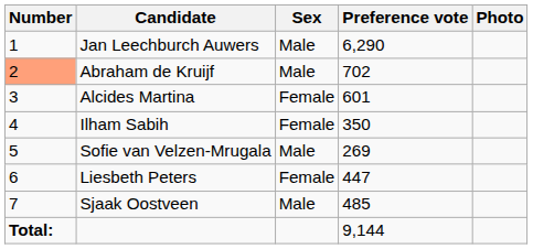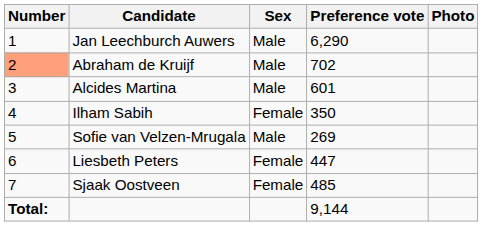 <table class="wikitable vatop">
 <tr>
 <th>Number</th>
 <th>Candidate</th>
 <th>Sex</th>
 <th>Preference vote</th>
 <th>Photo</th>
 </tr>
 <tr>
 <td>1</td>
 <td>Jan Leechburch Auwers</td>
 <td>Male</td>
 <td>6,290</td>
 <td></td>
 </tr>
 <tr>
 <td style="background: lightsalmon;">2</td>
 <td>Abraham de Kruijf</td>
 <td>Male</td>
 <td>702</td>
 <td></td>
 </tr>
 <tr>
 <td>3</td>
 <td>Alcides Martina</td>
-<td>Female</td>
+<td>Male</td>
 <td>601</td>
 <td></td>
 </tr>
 <tr>
 <td>4</td>
 <td>Ilham Sabih</td>
 <td>Female</td>
 <td>350</td>
 <td></td>
 </tr>
 <tr>
 <td>5</td>
 <td>Sofie van Velzen-Mrugala</td>
 <td>Male</td>
 <td>269</td>
 <td></td>
 </tr>
 <tr>
 <td>6</td>
 <td>Liesbeth Peters</td>
 <td>Female</td>
 <td>447</td>
 <td></td>
 </tr>
 <tr>
 <td>7</td>
 <td>Sjaak Oostveen</td>
-<td>Male</td>
+<td>Female</td>
 <td>485</td>
 <td></td>
 </tr>
 <tr>
 <td><strong>Total:</strong></td>
 <td></td>
 <td></td>
 <td>9,144</td>
 <td></td>
 </tr>
 </table>
